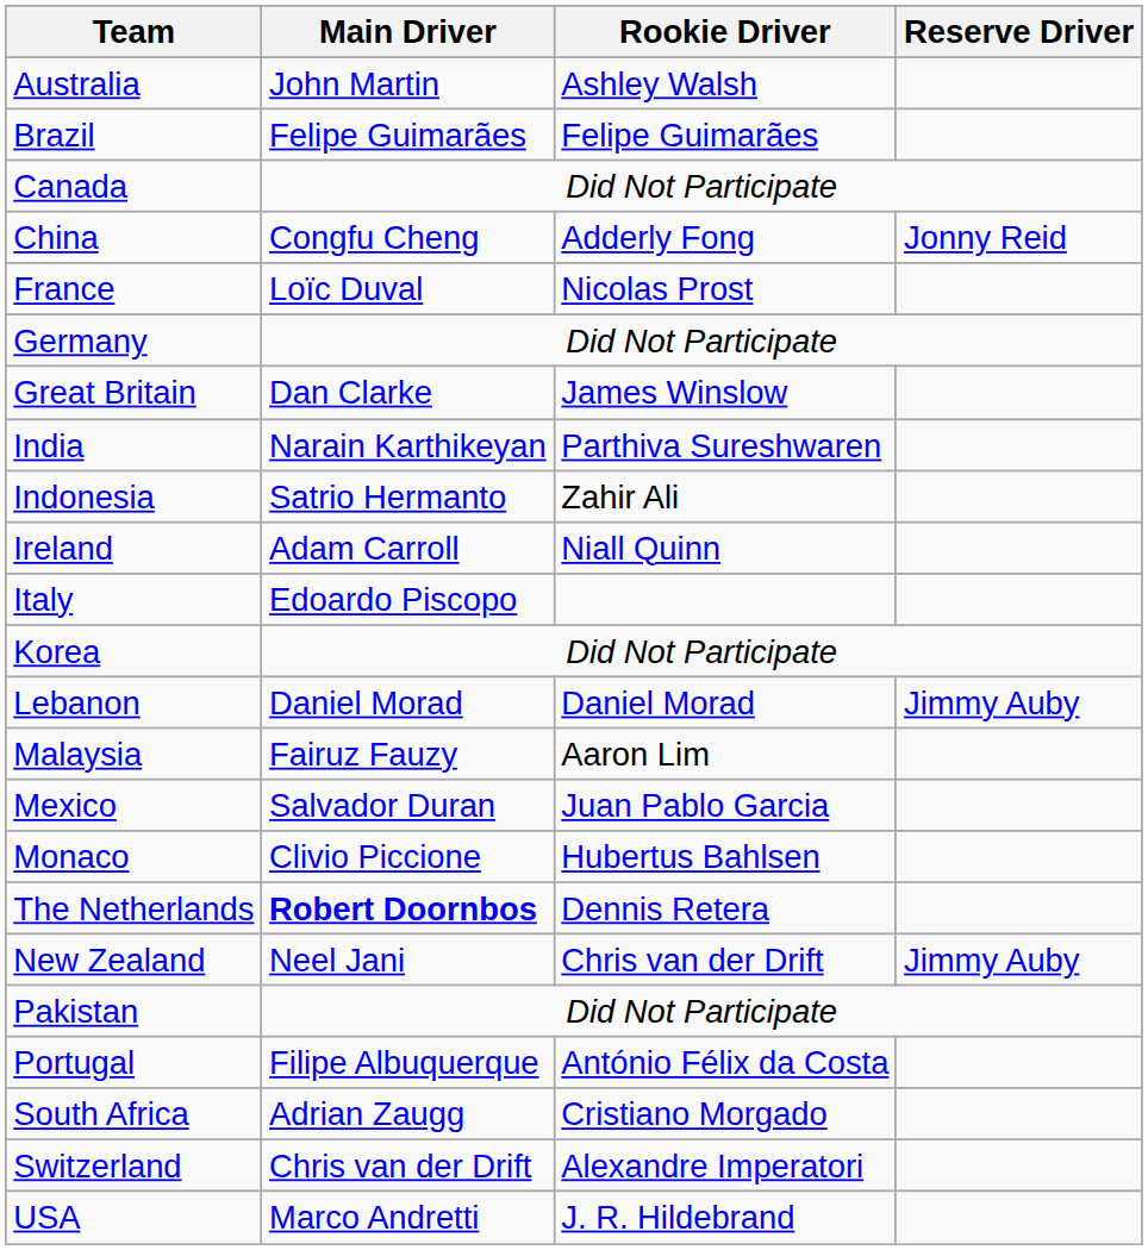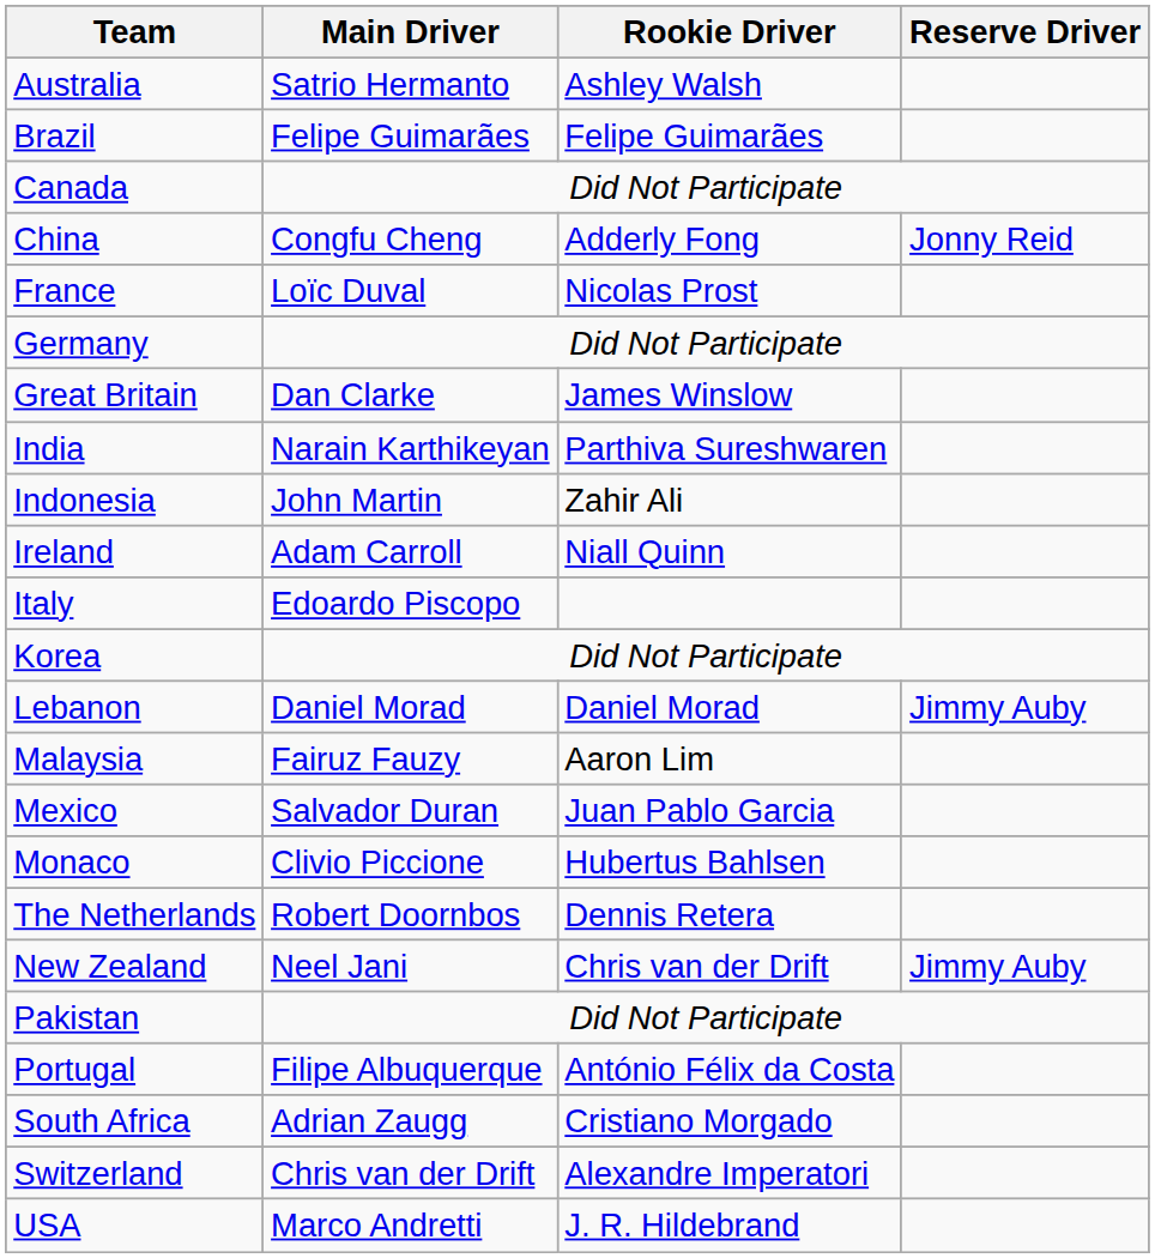 <table class="wikitable" style="font-size:95%">
 <tr>
 <th>Team</th>
 <th>Main Driver</th>
 <th>Rookie Driver</th>
 <th>Reserve Driver</th>
 </tr>
 <tr>
 <td> <a href='#'>Australia</a></td>
-<td><a href='#'>John Martin</a></td>
+<td><a href='#'>Satrio Hermanto</a></td>
 <td><a href='#'>Ashley Walsh</a></td>
 <td></td>
 </tr>
 <tr>
 <td> <a href='#'>Brazil</a></td>
 <td><a href='#'>Felipe Guimarães</a></td>
 <td><a href='#'>Felipe Guimarães</a></td>
 <td></td>
 </tr>
 <tr>
 <td> <a href='#'>Canada</a></td>
 <td colspan=3 align=center><em>Did Not Participate</em></td>
 </tr>
 <tr>
 <td> <a href='#'>China</a></td>
 <td><a href='#'>Congfu Cheng</a></td>
 <td><a href='#'>Adderly Fong</a></td>
 <td><a href='#'>Jonny Reid</a></td>
 </tr>
 <tr>
 <td> <a href='#'>France</a></td>
 <td><a href='#'>Loïc Duval</a></td>
 <td><a href='#'>Nicolas Prost</a></td>
 <td></td>
 </tr>
 <tr>
 <td> <a href='#'>Germany</a></td>
 <td colspan=3 align=center><em>Did Not Participate</em></td>
 </tr>
 <tr>
 <td> <a href='#'>Great Britain</a></td>
 <td><a href='#'>Dan Clarke</a></td>
 <td><a href='#'>James Winslow</a></td>
 <td></td>
 </tr>
 <tr>
 <td> <a href='#'>India</a></td>
 <td><a href='#'>Narain Karthikeyan</a></td>
 <td><a href='#'>Parthiva Sureshwaren</a></td>
 <td></td>
 </tr>
 <tr>
 <td> <a href='#'>Indonesia</a></td>
-<td><a href='#'>Satrio Hermanto</a></td>
+<td><a href='#'>John Martin</a></td>
 <td>Zahir Ali</td>
 <td></td>
 </tr>
 <tr>
 <td> <a href='#'>Ireland</a></td>
 <td><a href='#'>Adam Carroll</a></td>
 <td><a href='#'>Niall Quinn</a></td>
 <td></td>
 </tr>
 <tr>
 <td> <a href='#'>Italy</a></td>
 <td><a href='#'>Edoardo Piscopo</a></td>
 <td></td>
 <td></td>
 </tr>
 <tr>
 <td> <a href='#'>Korea</a></td>
 <td colspan=3 align=center><em>Did Not Participate</em></td>
 </tr>
 <tr>
 <td> <a href='#'>Lebanon</a></td>
 <td><a href='#'>Daniel Morad</a></td>
 <td><a href='#'>Daniel Morad</a></td>
 <td><a href='#'>Jimmy Auby</a></td>
 </tr>
 <tr>
 <td> <a href='#'>Malaysia</a></td>
 <td><a href='#'>Fairuz Fauzy</a></td>
 <td>Aaron Lim</td>
 <td></td>
 </tr>
 <tr>
 <td> <a href='#'>Mexico</a></td>
 <td><a href='#'>Salvador Duran</a></td>
 <td><a href='#'>Juan Pablo Garcia</a></td>
 <td></td>
 </tr>
 <tr>
 <td> <a href='#'>Monaco</a></td>
 <td><a href='#'>Clivio Piccione</a></td>
 <td><a href='#'>Hubertus Bahlsen</a></td>
 <td></td>
 </tr>
 <tr>
 <td> <a href='#'>The Netherlands</a></td>
-<td><strong><a href='#'>Robert Doornbos</a></strong></td>
+<td><a href='#'>Robert Doornbos</a></td>
 <td><a href='#'>Dennis Retera</a></td>
 <td></td>
 </tr>
 <tr>
 <td> <a href='#'>New Zealand</a></td>
 <td><a href='#'>Neel Jani</a></td>
 <td><a href='#'>Chris van der Drift</a></td>
 <td><a href='#'>Jimmy Auby</a></td>
 </tr>
 <tr>
 <td> <a href='#'>Pakistan</a></td>
 <td colspan=3 align=center><em>Did Not Participate</em></td>
 </tr>
 <tr>
 <td> <a href='#'>Portugal</a></td>
 <td><a href='#'>Filipe Albuquerque</a></td>
 <td><a href='#'>António Félix da Costa</a></td>
 <td></td>
 </tr>
 <tr>
 <td> <a href='#'>South Africa</a></td>
 <td><a href='#'>Adrian Zaugg</a></td>
 <td><a href='#'>Cristiano Morgado</a></td>
 <td></td>
 </tr>
 <tr>
 <td> <a href='#'>Switzerland</a></td>
 <td><a href='#'>Chris van der Drift</a></td>
 <td><a href='#'>Alexandre Imperatori</a></td>
 <td></td>
 </tr>
 <tr>
 <td> <a href='#'>USA</a></td>
 <td><a href='#'>Marco Andretti</a></td>
 <td><a href='#'>J. R. Hildebrand</a></td>
 <td></td>
 </tr>
 </table>
